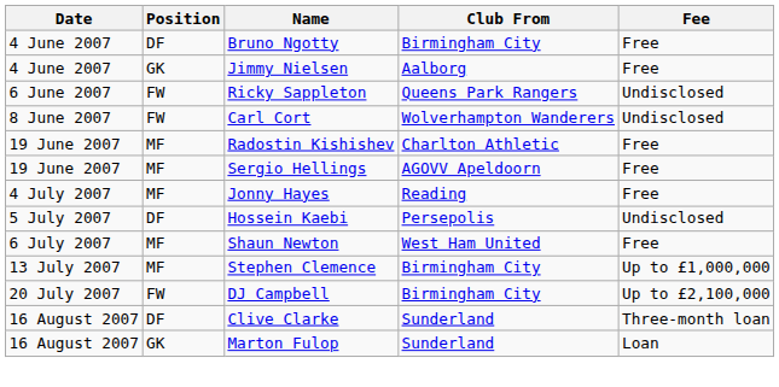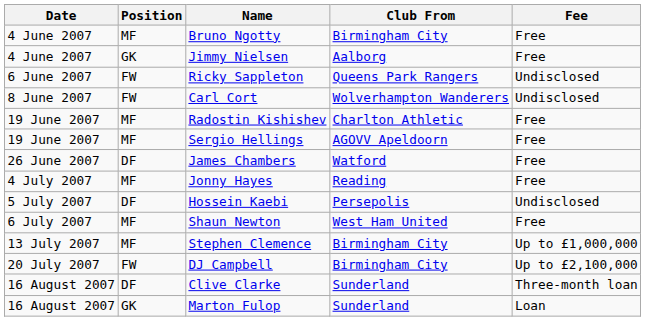 <table class="wikitable">
 <tr>
 <th>Date</th>
 <th>Position</th>
 <th>Name</th>
 <th>Club From</th>
 <th>Fee</th>
 </tr>
 <tr>
 <td>4 June 2007</td>
-<td>DF</td>
+<td>MF</td>
 <td><a href='#'>Bruno Ngotty</a></td>
 <td><a href='#'>Birmingham City</a></td>
 <td>Free</td>
 </tr>
 <tr>
 <td>4 June 2007</td>
 <td>GK</td>
 <td><a href='#'>Jimmy Nielsen</a></td>
 <td><a href='#'>Aalborg</a></td>
 <td>Free</td>
 </tr>
 <tr>
 <td>6 June 2007</td>
 <td>FW</td>
 <td><a href='#'>Ricky Sappleton</a></td>
 <td><a href='#'>Queens Park Rangers</a></td>
 <td>Undisclosed</td>
 </tr>
 <tr>
 <td>8 June 2007</td>
 <td>FW</td>
 <td><a href='#'>Carl Cort</a></td>
 <td><a href='#'>Wolverhampton Wanderers</a></td>
 <td>Undisclosed</td>
 </tr>
 <tr>
 <td>19 June 2007</td>
 <td>MF</td>
 <td><a href='#'>Radostin Kishishev</a></td>
 <td><a href='#'>Charlton Athletic</a></td>
 <td>Free</td>
 </tr>
 <tr>
 <td>19 June 2007</td>
 <td>MF</td>
 <td><a href='#'>Sergio Hellings</a></td>
 <td><a href='#'>AGOVV Apeldoorn</a></td>
+<td>Free</td>
+</tr>
+<tr>
+<td>26 June 2007</td>
+<td>DF</td>
+<td><a href='#'>James Chambers</a></td>
+<td><a href='#'>Watford</a></td>
 <td>Free</td>
 </tr>
 <tr>
 <td>4 July 2007</td>
 <td>MF</td>
 <td><a href='#'>Jonny Hayes</a></td>
 <td><a href='#'>Reading</a></td>
 <td>Free</td>
 </tr>
 <tr>
 <td>5 July 2007</td>
 <td>DF</td>
 <td><a href='#'>Hossein Kaebi</a></td>
 <td><a href='#'>Persepolis</a></td>
 <td>Undisclosed</td>
 </tr>
 <tr>
 <td>6 July 2007</td>
 <td>MF</td>
 <td><a href='#'>Shaun Newton</a></td>
 <td><a href='#'>West Ham United</a></td>
 <td>Free</td>
 </tr>
 <tr>
 <td>13 July 2007</td>
 <td>MF</td>
 <td><a href='#'>Stephen Clemence</a></td>
 <td><a href='#'>Birmingham City</a></td>
 <td>Up to £1,000,000</td>
 </tr>
 <tr>
 <td>20 July 2007</td>
 <td>FW</td>
 <td><a href='#'>DJ Campbell</a></td>
 <td><a href='#'>Birmingham City</a></td>
 <td>Up to £2,100,000</td>
 </tr>
 <tr>
 <td>16 August 2007</td>
 <td>DF</td>
 <td><a href='#'>Clive Clarke</a></td>
 <td><a href='#'>Sunderland</a></td>
 <td>Three-month loan</td>
 </tr>
 <tr>
 <td>16 August 2007</td>
 <td>GK</td>
 <td><a href='#'>Marton Fulop</a></td>
 <td><a href='#'>Sunderland</a></td>
 <td>Loan</td>
 </tr>
 </table>
